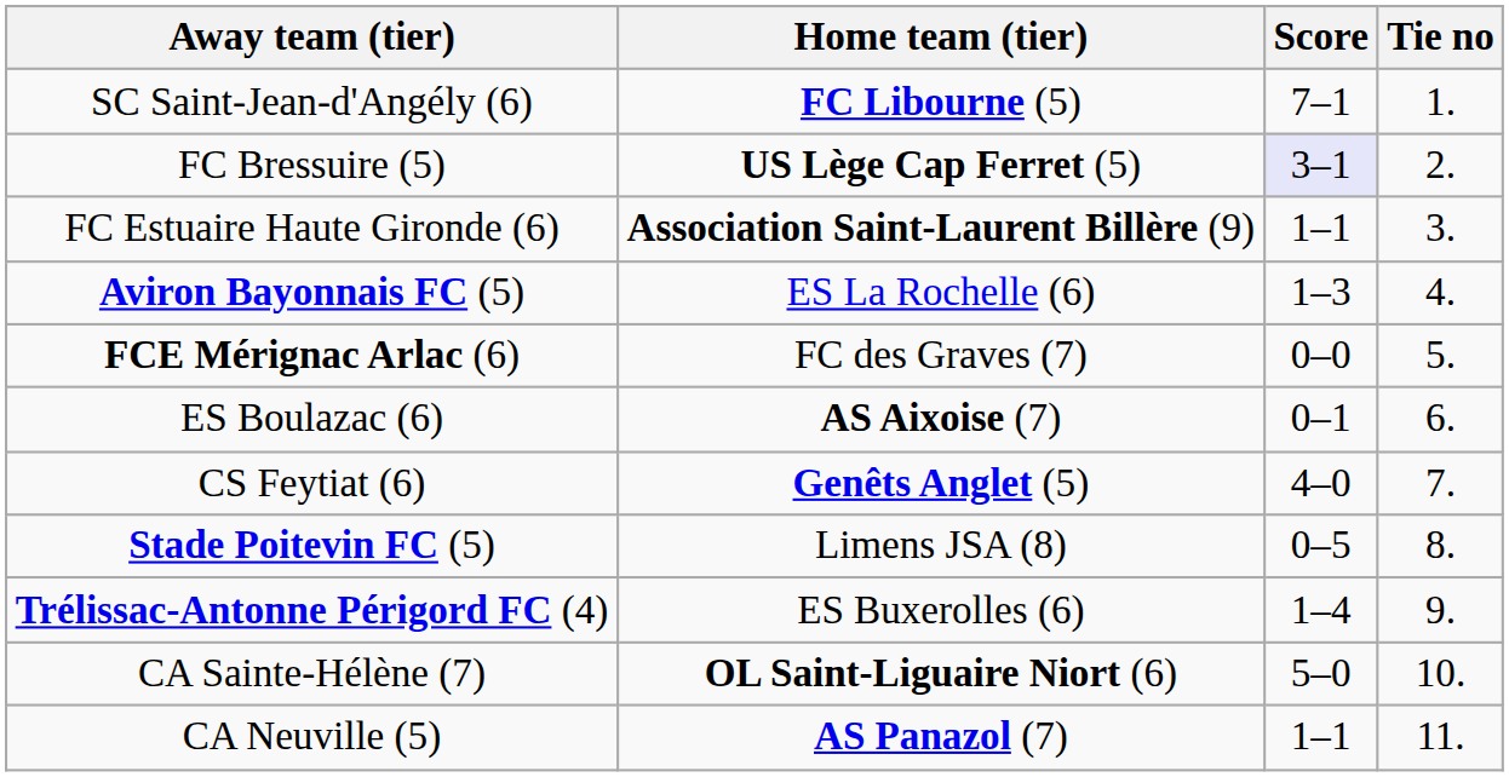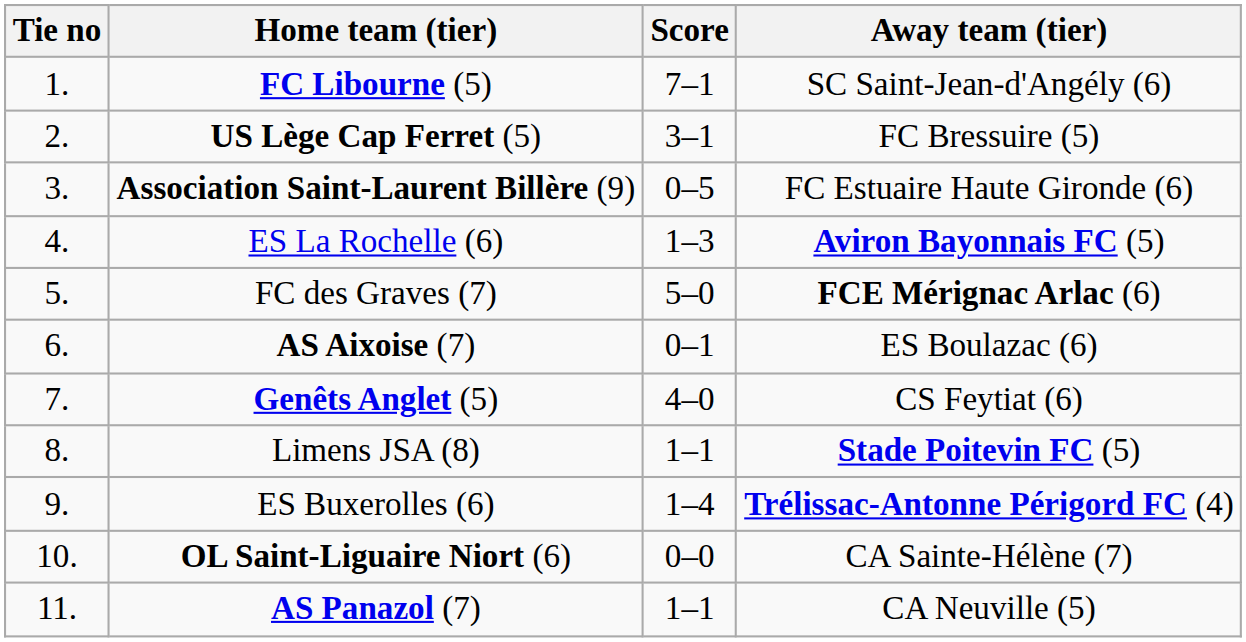 <table class="wikitable" style="text-align: center">
 <tr>
-<th>Away team (tier)</th>
+<th>Tie no</th>
 <th>Home team (tier)</th>
 <th>Score</th>
-<th>Tie no</th>
+<th>Away team (tier)</th>
 </tr>
 <tr>
-<td>SC Saint-Jean-d'Angély (6)</td>
+<td>1.</td>
 <td><strong><a href='#'>FC Libourne</a></strong> (5)</td>
 <td>7–1</td>
-<td>1.</td>
+<td>SC Saint-Jean-d'Angély (6)</td>
 </tr>
 <tr>
+<td>2.</td>
+<td><strong>US Lège Cap Ferret</strong> (5)</td>
+<td>3–1</td>
 <td>FC Bressuire (5)</td>
-<td><strong>US Lège Cap Ferret</strong> (5)</td>
-<td style="background: lavender;">3–1</td>
-<td>2.</td>
 </tr>
 <tr>
+<td>3.</td>
+<td><strong>Association Saint-Laurent Billère</strong> (9)</td>
+<td>0–5</td>
 <td>FC Estuaire Haute Gironde (6)</td>
-<td><strong>Association Saint-Laurent Billère</strong> (9)</td>
-<td>1–1 </td>
-<td>3.</td>
 </tr>
 <tr>
-<td><strong><a href='#'>Aviron Bayonnais FC</a></strong> (5)</td>
+<td>4.</td>
 <td><a href='#'>ES La Rochelle</a> (6)</td>
 <td>1–3</td>
-<td>4.</td>
+<td><strong><a href='#'>Aviron Bayonnais FC</a></strong> (5)</td>
 </tr>
 <tr>
+<td>5.</td>
+<td>FC des Graves (7)</td>
+<td>5–0</td>
 <td><strong>FCE Mérignac Arlac</strong> (6)</td>
-<td>FC des Graves (7)</td>
-<td>0–0 </td>
-<td>5.</td>
 </tr>
 <tr>
-<td>ES Boulazac (6)</td>
+<td>6.</td>
 <td><strong>AS Aixoise</strong> (7)</td>
 <td>0–1</td>
-<td>6.</td>
+<td>ES Boulazac (6)</td>
 </tr>
 <tr>
-<td>CS Feytiat (6)</td>
+<td>7.</td>
 <td><strong><a href='#'>Genêts Anglet</a></strong> (5)</td>
 <td>4–0</td>
-<td>7.</td>
+<td>CS Feytiat (6)</td>
 </tr>
 <tr>
+<td>8.</td>
+<td>Limens JSA (8)</td>
+<td>1–1 </td>
 <td><strong><a href='#'>Stade Poitevin FC</a></strong> (5)</td>
-<td>Limens JSA (8)</td>
-<td>0–5</td>
-<td>8.</td>
 </tr>
 <tr>
-<td><strong><a href='#'>Trélissac-Antonne Périgord FC</a></strong> (4)</td>
+<td>9.</td>
 <td>ES Buxerolles (6)</td>
 <td>1–4</td>
-<td>9.</td>
+<td><strong><a href='#'>Trélissac-Antonne Périgord FC</a></strong> (4)</td>
 </tr>
 <tr>
+<td>10.</td>
+<td><strong>OL Saint-Liguaire Niort</strong> (6)</td>
+<td>0–0 </td>
 <td>CA Sainte-Hélène (7)</td>
-<td><strong>OL Saint-Liguaire Niort</strong> (6)</td>
-<td>5–0</td>
-<td>10.</td>
 </tr>
 <tr>
-<td>CA Neuville (5)</td>
+<td>11.</td>
 <td><strong><a href='#'>AS Panazol</a></strong> (7)</td>
 <td>1–1 </td>
-<td>11.</td>
+<td>CA Neuville (5)</td>
 </tr>
 </table>
